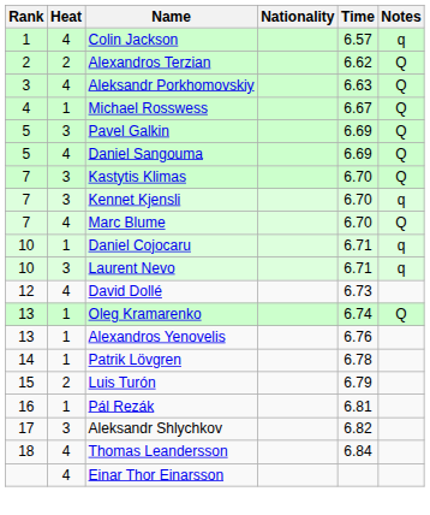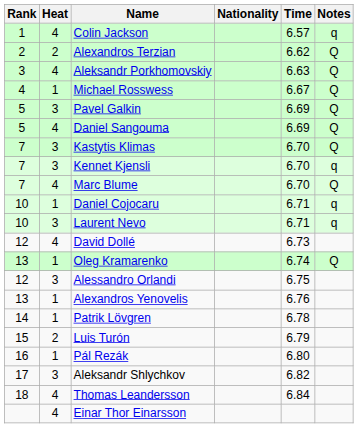 <table class="wikitable sortable" style="text-align:center">
 <tr>
 <th>Rank</th>
 <th>Heat</th>
 <th>Name</th>
 <th>Nationality</th>
 <th>Time</th>
 <th>Notes</th>
 </tr>
 <tr bgcolor=ccffcc>
 <td>1</td>
 <td>4</td>
 <td align="left"><a href='#'>Colin Jackson</a></td>
 <td align=left></td>
 <td>6.57</td>
 <td>q</td>
 </tr>
 <tr bgcolor=ccffcc>
 <td>2</td>
 <td>2</td>
 <td align="left"><a href='#'>Alexandros Terzian</a></td>
 <td align=left></td>
 <td>6.62</td>
 <td>Q</td>
 </tr>
 <tr bgcolor=ccffcc>
 <td>3</td>
 <td>4</td>
 <td align="left"><a href='#'>Aleksandr Porkhomovskiy</a></td>
 <td align=left></td>
 <td>6.63</td>
 <td>Q</td>
 </tr>
 <tr bgcolor=ccffcc>
 <td>4</td>
 <td>1</td>
 <td align="left"><a href='#'>Michael Rosswess</a></td>
 <td align=left></td>
 <td>6.67</td>
 <td>Q</td>
 </tr>
 <tr bgcolor=ccffcc>
 <td>5</td>
 <td>3</td>
 <td align="left"><a href='#'>Pavel Galkin</a></td>
 <td align=left></td>
 <td>6.69</td>
 <td>Q</td>
 </tr>
 <tr bgcolor=ccffcc>
 <td>5</td>
 <td>4</td>
 <td align="left"><a href='#'>Daniel Sangouma</a></td>
 <td align=left></td>
 <td>6.69</td>
 <td>Q</td>
 </tr>
 <tr bgcolor=ccffcc>
 <td>7</td>
 <td>3</td>
 <td align="left"><a href='#'>Kastytis Klimas</a></td>
 <td align=left></td>
 <td>6.70</td>
 <td>Q</td>
 </tr>
 <tr bgcolor=ddffdd>
 <td>7</td>
 <td>3</td>
 <td align="left"><a href='#'>Kennet Kjensli</a></td>
 <td align=left></td>
 <td>6.70</td>
 <td>q</td>
 </tr>
 <tr bgcolor=ddffdd>
 <td>7</td>
 <td>4</td>
 <td align="left"><a href='#'>Marc Blume</a></td>
 <td align=left></td>
 <td>6.70</td>
 <td>Q</td>
 </tr>
 <tr bgcolor=ddffdd>
 <td>10</td>
 <td>1</td>
 <td align="left"><a href='#'>Daniel Cojocaru</a></td>
 <td align=left></td>
 <td>6.71</td>
 <td>q</td>
 </tr>
 <tr bgcolor=ddffdd>
 <td>10</td>
 <td>3</td>
 <td align="left"><a href='#'>Laurent Nevo</a></td>
 <td align=left></td>
 <td>6.71</td>
 <td>q</td>
 </tr>
 <tr>
 <td>12</td>
 <td>4</td>
 <td align="left"><a href='#'>David Dollé</a></td>
 <td align=left></td>
 <td>6.73</td>
 <td></td>
 </tr>
 <tr bgcolor=ccffcc>
 <td>13</td>
 <td>1</td>
 <td align="left"><a href='#'>Oleg Kramarenko</a></td>
 <td align=left></td>
 <td>6.74</td>
 <td>Q</td>
 </tr>
 <tr>
+<td>12</td>
+<td>3</td>
+<td align="left"><a href='#'>Alessandro Orlandi</a></td>
+<td align=left></td>
+<td>6.75</td>
+<td></td>
+</tr>
+<tr>
 <td>13</td>
 <td>1</td>
 <td align="left"><a href='#'>Alexandros Yenovelis</a></td>
 <td align=left></td>
 <td>6.76</td>
 <td></td>
 </tr>
 <tr>
 <td>14</td>
 <td>1</td>
 <td align="left"><a href='#'>Patrik Lövgren</a></td>
 <td align=left></td>
 <td>6.78</td>
 <td></td>
 </tr>
 <tr>
 <td>15</td>
 <td>2</td>
 <td align="left"><a href='#'>Luis Turón</a></td>
 <td align=left></td>
 <td>6.79</td>
 <td></td>
 </tr>
 <tr>
 <td>16</td>
 <td>1</td>
 <td align="left"><a href='#'>Pál Rezák</a></td>
 <td align=left></td>
-<td>6.81</td>
+<td>6.80</td>
 <td></td>
 </tr>
 <tr>
 <td>17</td>
 <td>3</td>
 <td align="left">Aleksandr Shlychkov</td>
 <td align=left></td>
 <td>6.82</td>
 <td></td>
 </tr>
 <tr>
 <td>18</td>
 <td>4</td>
 <td align="left"><a href='#'>Thomas Leandersson</a></td>
 <td align=left></td>
 <td>6.84</td>
 <td></td>
 </tr>
 <tr>
 <td></td>
 <td>4</td>
 <td align="left"><a href='#'>Einar Thor Einarsson</a></td>
 <td align=left></td>
 <td></td>
 <td></td>
 </tr>
 </table>
